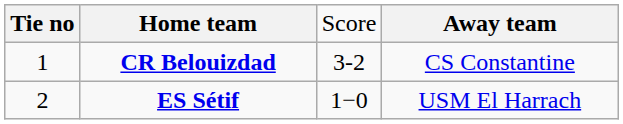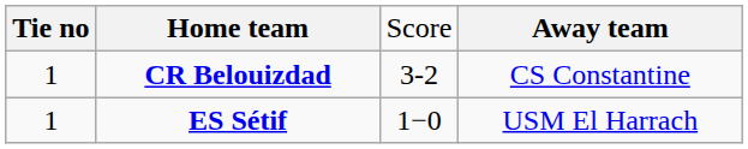 <table class="wikitable" style="text-align:center">
 <tr>
 <th>Tie no</th>
 <th style="width:150px;">Home team</th>
 <td>Score</td>
 <th style="width:150px;">Away team</th>
 </tr>
 <tr>
 <td>1</td>
 <td><strong><a href='#'>CR Belouizdad</a></strong></td>
 <td>3-2</td>
 <td><a href='#'>CS Constantine</a></td>
 </tr>
 <tr>
-<td>2</td>
+<td>1</td>
 <td><strong><a href='#'>ES Sétif</a></strong></td>
 <td>1−0</td>
 <td><a href='#'>USM El Harrach</a></td>
 </tr>
 </table>
